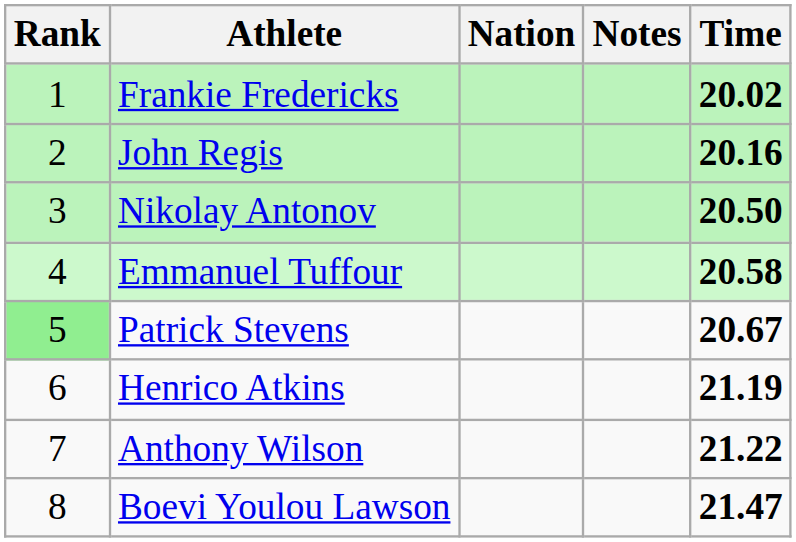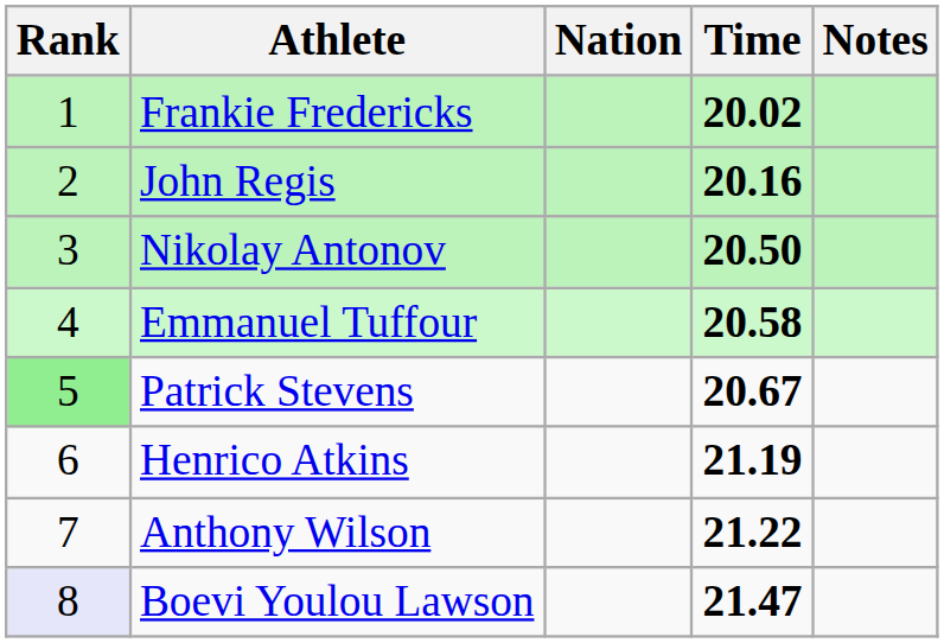 <table class="wikitable sortable" style="text-align:center">
 <tr>
 <th>Rank</th>
 <th>Athlete</th>
 <th>Nation</th>
+<th>Time</th>
 <th>Notes</th>
-<th>Time</th>
 </tr>
 <tr style="background:#bbf3bb;">
 <td>1</td>
 <td align=left><a href='#'>Frankie Fredericks</a></td>
 <td align=left></td>
+<td><strong>20.02</strong></td>
 <td></td>
-<td><strong>20.02</strong></td>
 </tr>
 <tr style="background:#bbf3bb;">
 <td>2</td>
 <td align=left><a href='#'>John Regis</a></td>
 <td align=left></td>
+<td><strong>20.16</strong></td>
 <td></td>
-<td><strong>20.16</strong></td>
 </tr>
 <tr style="background:#bbf3bb;">
 <td>3</td>
 <td align=left><a href='#'>Nikolay Antonov</a></td>
 <td align=left></td>
+<td><strong>20.50</strong></td>
 <td></td>
-<td><strong>20.50</strong></td>
 </tr>
 <tr style="background:#ccf9cc;">
 <td>4</td>
 <td align=left><a href='#'>Emmanuel Tuffour</a></td>
 <td align=left></td>
+<td><strong>20.58</strong></td>
 <td></td>
-<td><strong>20.58</strong></td>
 </tr>
 <tr>
 <td style="background: lightgreen;">5</td>
 <td align=left><a href='#'>Patrick Stevens</a></td>
 <td align=left></td>
+<td><strong>20.67</strong></td>
 <td></td>
-<td><strong>20.67</strong></td>
 </tr>
 <tr>
 <td>6</td>
 <td align=left><a href='#'>Henrico Atkins</a></td>
 <td align=left></td>
+<td><strong>21.19</strong></td>
 <td></td>
-<td><strong>21.19</strong></td>
 </tr>
 <tr>
 <td>7</td>
 <td align=left><a href='#'>Anthony Wilson</a></td>
 <td align=left></td>
+<td><strong>21.22</strong></td>
 <td></td>
-<td><strong>21.22</strong></td>
 </tr>
 <tr>
-<td>8</td>
+<td style="background: lavender;">8</td>
 <td align=left><a href='#'>Boevi Youlou Lawson</a></td>
 <td align=left></td>
+<td><strong>21.47</strong></td>
 <td></td>
-<td><strong>21.47</strong></td>
 </tr>
 </table>
